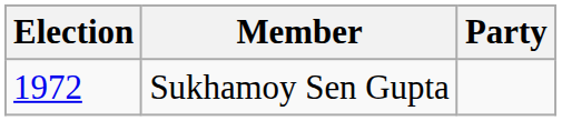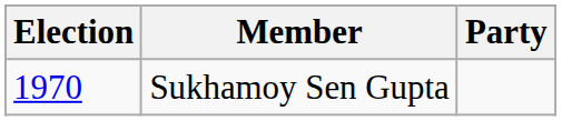 <table class="wikitable sortable">
 <tr>
 <th>Election</th>
 <th>Member</th>
 <th colspan=2>Party</th>
 </tr>
 <tr>
-<td><a href='#'>1972</a></td>
+<td><a href='#'>1970</a></td>
 <td>Sukhamoy Sen Gupta</td>
 <td></td>
 </tr>
 </table>
